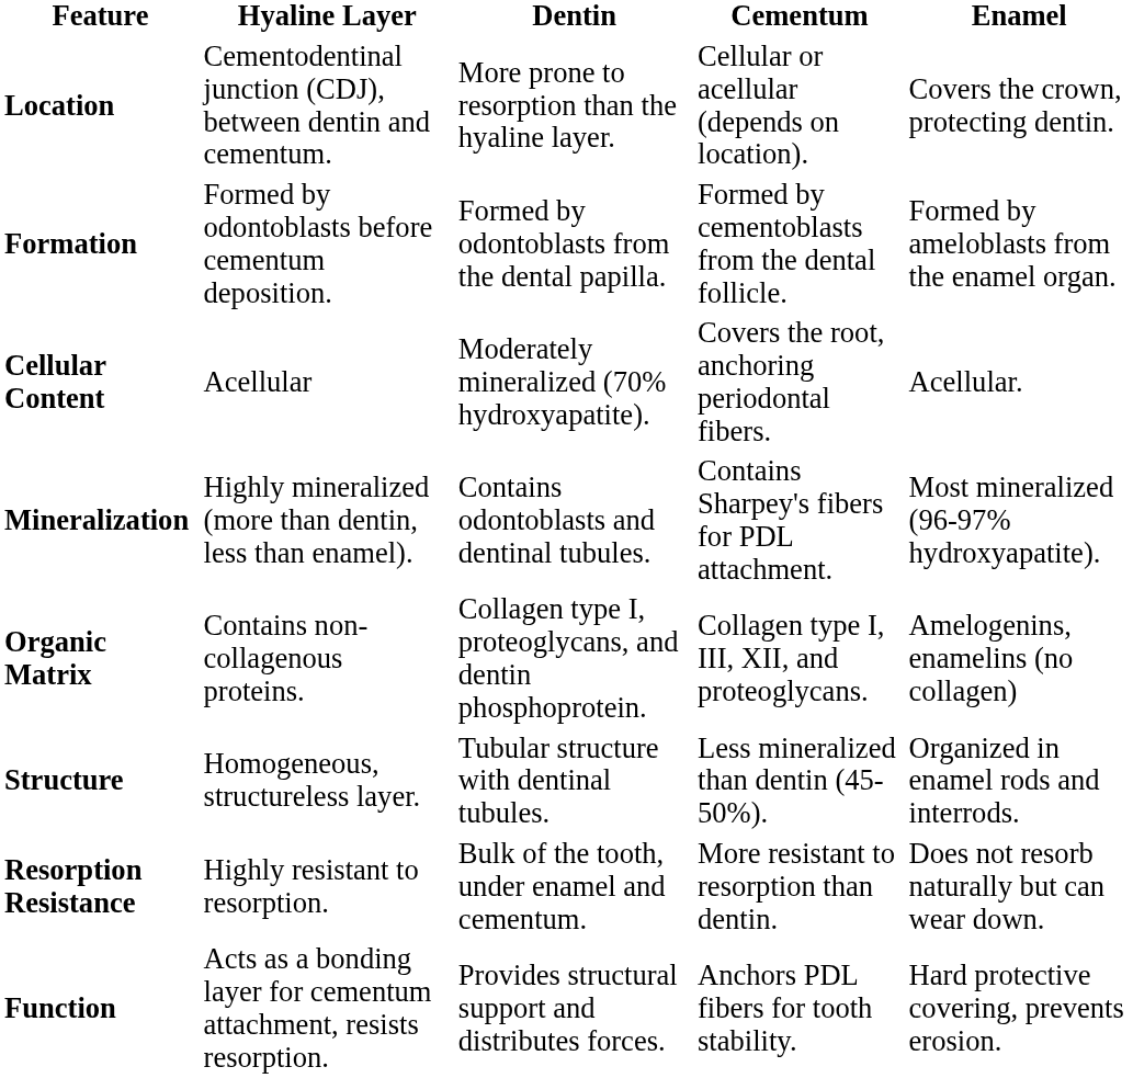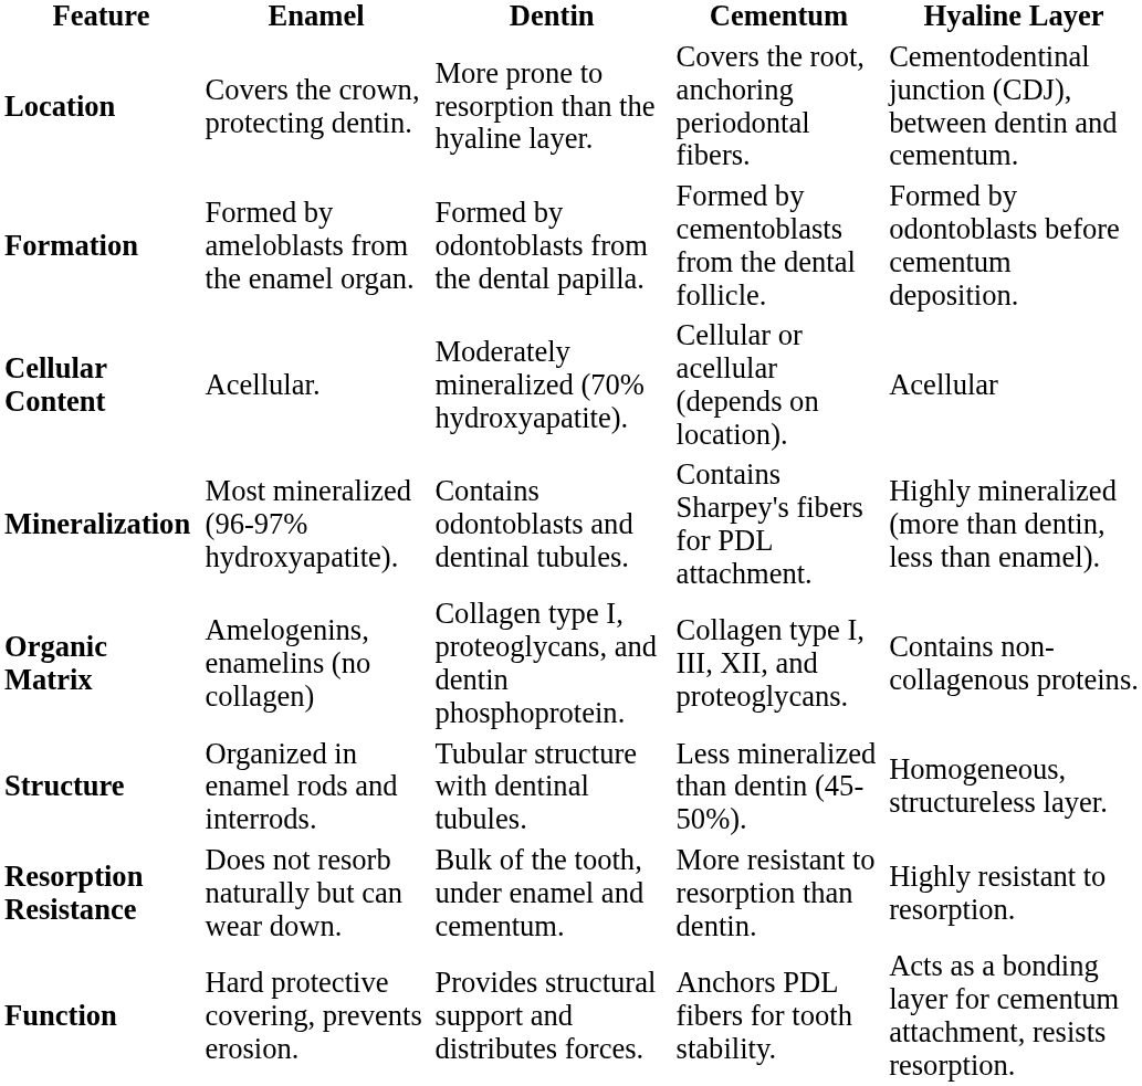 <table>
 <tr>
 <th><strong>Feature</strong></th>
-<th><strong>Hyaline Layer</strong></th>
+<th><strong>Enamel</strong></th>
 <th><strong>Dentin</strong></th>
 <th><strong>Cementum</strong></th>
-<th><strong>Enamel</strong></th>
+<th><strong>Hyaline Layer</strong></th>
 </tr>
 <tr>
 <td><strong>Location</strong></td>
+<td>Covers the crown, protecting dentin.</td>
+<td>More prone to resorption than the hyaline layer.</td>
+<td>Covers the root, anchoring periodontal fibers.</td>
 <td>Cementodentinal junction (CDJ), between dentin and cementum.</td>
-<td>More prone to resorption than the hyaline layer.</td>
-<td>Cellular or acellular (depends on location).</td>
-<td>Covers the crown, protecting dentin.</td>
 </tr>
 <tr>
 <td><strong>Formation</strong></td>
-<td>Formed by odontoblasts before cementum deposition.</td>
+<td>Formed by ameloblasts from the enamel organ.</td>
 <td>Formed by odontoblasts from the dental papilla.</td>
 <td>Formed by cementoblasts from the dental follicle.</td>
-<td>Formed by ameloblasts from the enamel organ.</td>
+<td>Formed by odontoblasts before cementum deposition.</td>
 </tr>
 <tr>
 <td><strong>Cellular Content</strong></td>
+<td>Acellular.</td>
+<td>Moderately mineralized (70% hydroxyapatite).</td>
+<td>Cellular or acellular (depends on location).</td>
 <td>Acellular</td>
-<td>Moderately mineralized (70% hydroxyapatite).</td>
-<td>Covers the root, anchoring periodontal fibers.</td>
-<td>Acellular.</td>
 </tr>
 <tr>
 <td><strong>Mineralization</strong></td>
-<td>Highly mineralized (more than dentin, less than enamel).</td>
+<td>Most mineralized (96-97% hydroxyapatite).</td>
 <td>Contains odontoblasts and dentinal tubules.</td>
 <td>Contains Sharpey's fibers for PDL attachment.</td>
-<td>Most mineralized (96-97% hydroxyapatite).</td>
+<td>Highly mineralized (more than dentin, less than enamel).</td>
 </tr>
 <tr>
 <td><strong>Organic Matrix</strong></td>
-<td>Contains non-collagenous proteins.</td>
+<td>Amelogenins, enamelins (no collagen)</td>
 <td>Collagen type I, proteoglycans, and dentin phosphoprotein.</td>
 <td>Collagen type I, III, XII, and proteoglycans.</td>
-<td>Amelogenins, enamelins (no collagen)</td>
+<td>Contains non-collagenous proteins.</td>
 </tr>
 <tr>
 <td><strong>Structure</strong></td>
-<td>Homogeneous, structureless layer.</td>
+<td>Organized in enamel rods and interrods.</td>
 <td>Tubular structure with dentinal tubules.</td>
 <td>Less mineralized than dentin (45-50%).</td>
-<td>Organized in enamel rods and interrods.</td>
+<td>Homogeneous, structureless layer.</td>
 </tr>
 <tr>
 <td><strong>Resorption Resistance</strong></td>
-<td>Highly resistant to resorption.</td>
+<td>Does not resorb naturally but can wear down.</td>
 <td>Bulk of the tooth, under enamel and cementum.</td>
 <td>More resistant to resorption than dentin.</td>
-<td>Does not resorb naturally but can wear down.</td>
+<td>Highly resistant to resorption.</td>
 </tr>
 <tr>
 <td><strong>Function</strong></td>
-<td>Acts as a bonding layer for cementum attachment, resists resorption.</td>
+<td>Hard protective covering, prevents erosion.</td>
 <td>Provides structural support and distributes forces.</td>
 <td>Anchors PDL fibers for tooth stability.</td>
-<td>Hard protective covering, prevents erosion.</td>
+<td>Acts as a bonding layer for cementum attachment, resists resorption.</td>
 </tr>
 </table>
